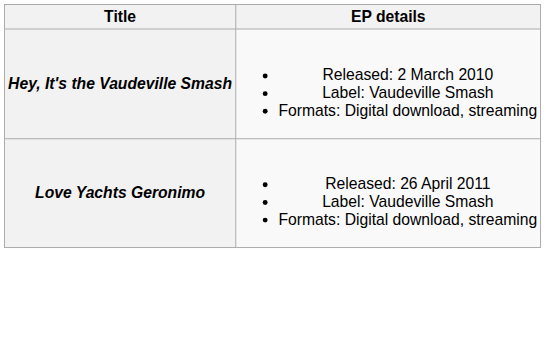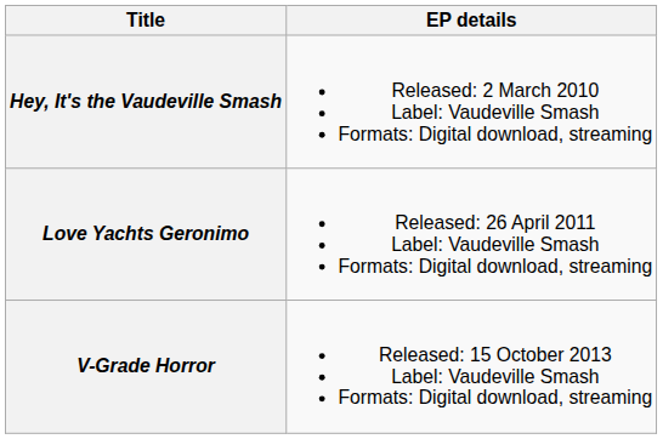 <table class="wikitable plainrowheaders" style="text-align:center;">
 <tr>
 <th scope="col" rowspan="1">Title</th>
 <th scope="col" rowspan="1">EP details</th>
 </tr>
 <tr>
 <th scope="row"><em>Hey, It's the Vaudeville Smash</em></th>
 <td><br><ul><li>Released: 2 March 2010</li><li>Label: Vaudeville Smash</li><li>Formats: Digital download, streaming</li></ul></td>
 </tr>
 <tr>
 <th scope="row"><em>Love Yachts Geronimo</em></th>
 <td><br><ul><li>Released: 26 April 2011</li><li>Label: Vaudeville Smash</li><li>Formats: Digital download, streaming</li></ul></td>
 </tr>
+<tr>
+<th scope="row"><em>V-Grade Horror</em></th>
+<td><br><ul><li>Released: 15 October 2013</li><li>Label: Vaudeville Smash</li><li>Formats: Digital download, streaming</li></ul></td>
+</tr>
 </table>
